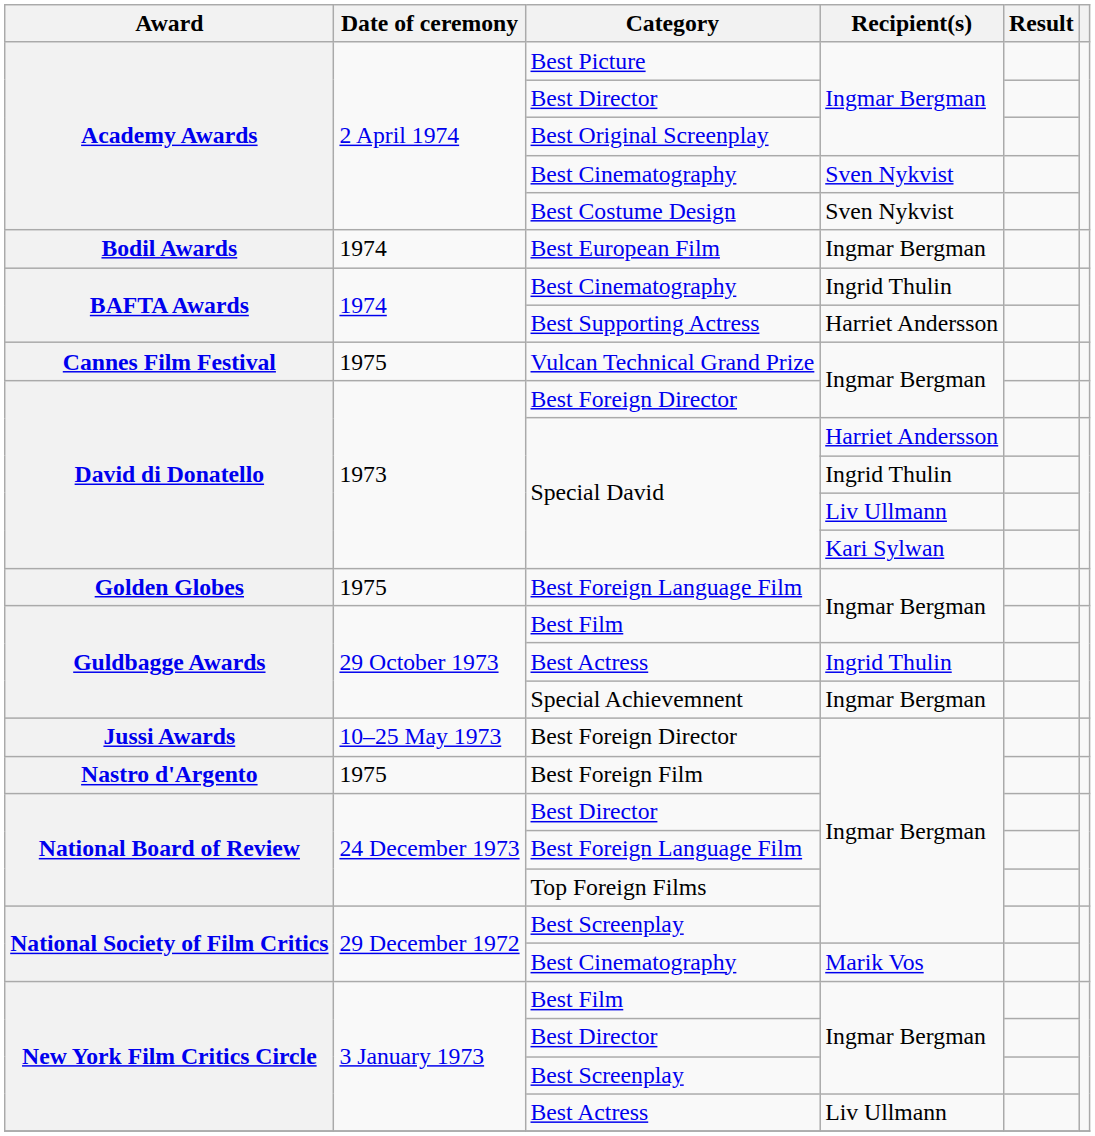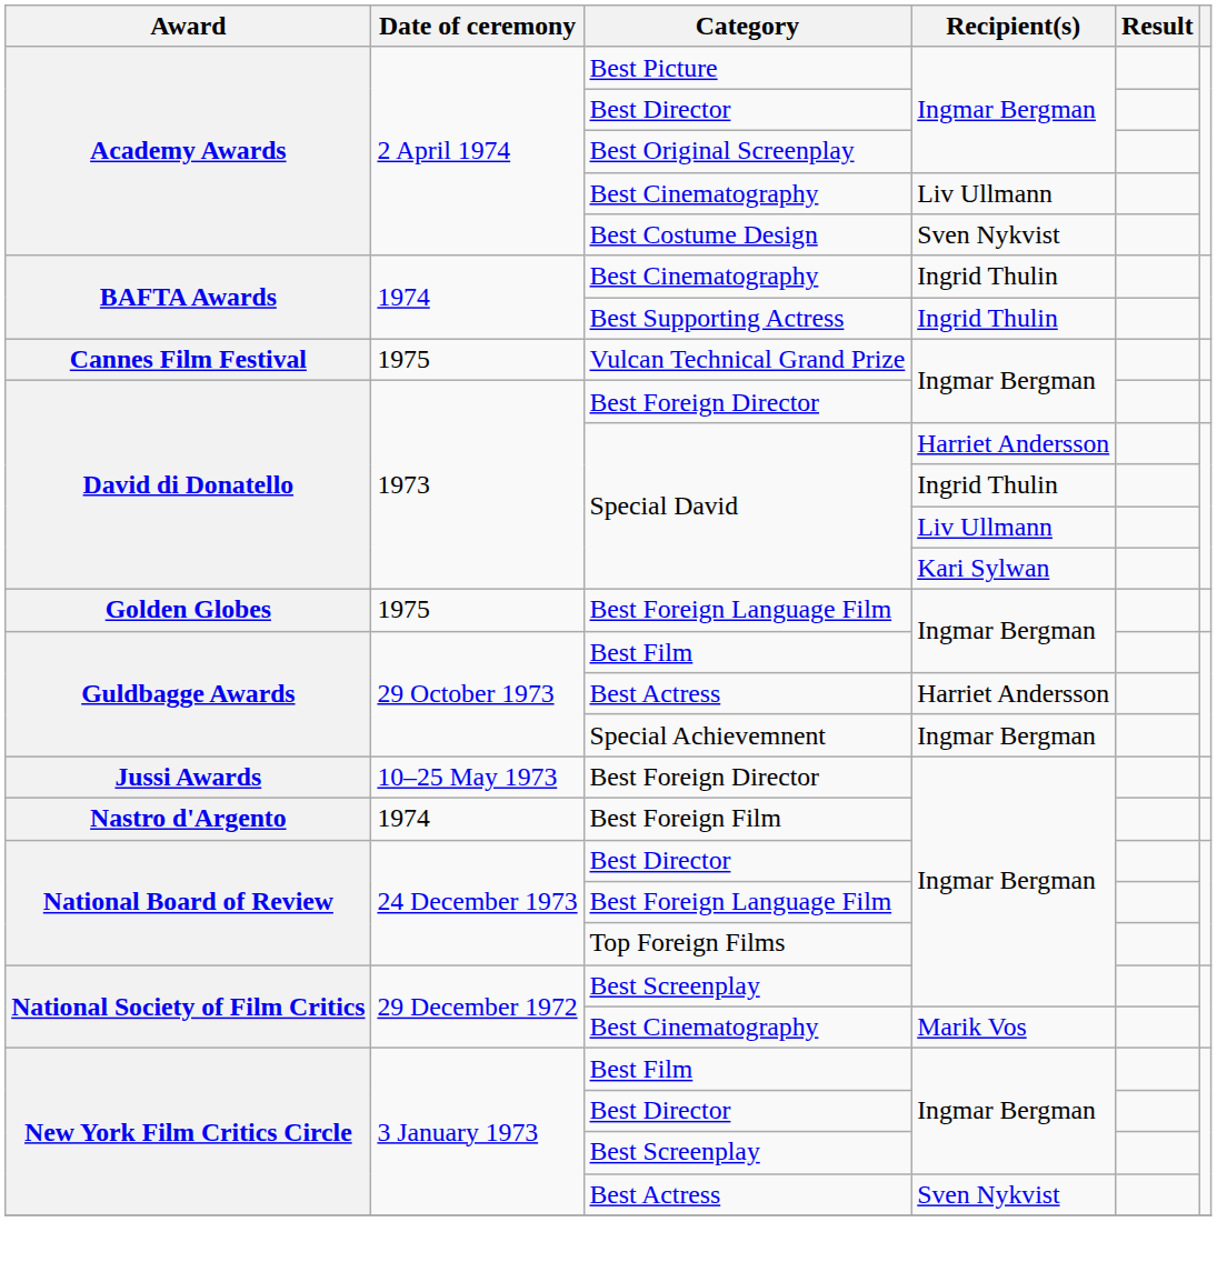 <table class="wikitable plainrowheaders sortable">
 <tr>
 <th scope="col">Award</th>
 <th scope="col">Date of ceremony</th>
 <th scope="col">Category</th>
 <th scope="col">Recipient(s)</th>
 <th scope="col">Result</th>
 <th scope="col" class="unsortable"></th>
 </tr>
 <tr>
 <th scope="row" rowspan=5><a href='#'>Academy Awards</a></th>
 <td rowspan="5"><a href='#'>2 April 1974</a></td>
 <td><a href='#'>Best Picture</a></td>
 <td rowspan="3"><a href='#'>Ingmar Bergman</a></td>
 <td></td>
 <td rowspan="5"></td>
 </tr>
 <tr>
 <td><a href='#'>Best Director</a></td>
 <td></td>
 </tr>
 <tr>
 <td><a href='#'>Best Original Screenplay</a></td>
 <td></td>
 </tr>
 <tr>
 <td><a href='#'>Best Cinematography</a></td>
-<td><a href='#'>Sven Nykvist</a></td>
+<td>Liv Ullmann</td>
 <td></td>
 </tr>
 <tr>
 <td><a href='#'>Best Costume Design</a></td>
 <td>Sven Nykvist</td>
 <td></td>
-</tr>
-<tr>
-<th scope="row"><a href='#'>Bodil Awards</a></th>
-<td rowspan="1">1974</td>
-<td><a href='#'>Best European Film</a></td>
-<td rowspan="1">Ingmar Bergman</td>
-<td></td>
-<td rowspan="1"></td>
 </tr>
 <tr>
 <th scope="row" rowspan=2><a href='#'>BAFTA Awards</a></th>
 <td rowspan="2"><a href='#'>1974</a></td>
 <td><a href='#'>Best Cinematography</a></td>
 <td>Ingrid Thulin</td>
 <td></td>
 <td rowspan="2"></td>
 </tr>
 <tr>
 <td><a href='#'>Best Supporting Actress</a></td>
-<td>Harriet Andersson</td>
+<td><a href='#'>Ingrid Thulin</a></td>
 <td></td>
 </tr>
 <tr>
 <th scope="row"><a href='#'>Cannes Film Festival</a></th>
 <td rowspan="1">1975</td>
 <td><a href='#'>Vulcan Technical Grand Prize</a></td>
 <td rowspan="2">Ingmar Bergman</td>
 <td></td>
 <td rowspan="1"></td>
 </tr>
 <tr>
 <th scope="row" rowspan=5><a href='#'>David di Donatello</a></th>
 <td rowspan="5">1973</td>
 <td><a href='#'>Best Foreign Director</a></td>
 <td></td>
 <td rowspan="1"></td>
 </tr>
 <tr>
 <td rowspan="4">Special David</td>
 <td><a href='#'>Harriet Andersson</a></td>
 <td></td>
 <td rowspan="4"></td>
 </tr>
 <tr>
 <td>Ingrid Thulin</td>
 <td></td>
 </tr>
 <tr>
 <td><a href='#'>Liv Ullmann</a></td>
 <td></td>
 </tr>
 <tr>
 <td><a href='#'>Kari Sylwan</a></td>
 <td></td>
 </tr>
 <tr>
 <th scope="row"><a href='#'>Golden Globes</a></th>
 <td rowspan="1">1975</td>
 <td><a href='#'>Best Foreign Language Film</a></td>
 <td rowspan="2">Ingmar Bergman</td>
 <td></td>
 <td rowspan="1"></td>
 </tr>
 <tr>
 <th scope="row" rowspan=3><a href='#'>Guldbagge Awards</a></th>
 <td rowspan="3"><a href='#'>29 October 1973</a></td>
 <td><a href='#'>Best Film</a></td>
 <td></td>
 <td rowspan="3"></td>
 </tr>
 <tr>
 <td><a href='#'>Best Actress</a></td>
-<td><a href='#'>Ingrid Thulin</a></td>
+<td>Harriet Andersson</td>
 <td></td>
 </tr>
 <tr>
 <td>Special Achievemnent</td>
 <td rowspan="1">Ingmar Bergman</td>
 <td></td>
 </tr>
 <tr>
 <th scope="row"><a href='#'>Jussi Awards</a></th>
 <td rowspan="1"><a href='#'>10–25 May 1973</a></td>
 <td>Best Foreign Director</td>
 <td rowspan="6">Ingmar Bergman</td>
 <td></td>
 <td rowspan="1"></td>
 </tr>
 <tr>
 <th scope="row"><a href='#'>Nastro d'Argento</a></th>
-<td rowspan="1">1975</td>
+<td rowspan="1">1974</td>
 <td>Best Foreign Film</td>
 <td></td>
 <td rowspan="1"></td>
 </tr>
 <tr>
 <th scope="row" rowspan=3><a href='#'>National Board of Review</a></th>
 <td rowspan="3"><a href='#'>24 December 1973</a></td>
 <td><a href='#'>Best Director</a></td>
 <td></td>
 <td rowspan="3"></td>
 </tr>
 <tr>
 <td><a href='#'>Best Foreign Language Film</a></td>
 <td></td>
 </tr>
 <tr>
 <td>Top Foreign Films</td>
 <td></td>
 </tr>
 <tr>
 <th scope="row" rowspan=2><a href='#'>National Society of Film Critics</a></th>
 <td rowspan="2"><a href='#'>29 December 1972</a></td>
 <td><a href='#'>Best Screenplay</a></td>
 <td></td>
 <td rowspan="2"></td>
 </tr>
 <tr>
 <td><a href='#'>Best Cinematography</a></td>
 <td><a href='#'>Marik Vos</a></td>
 <td></td>
 </tr>
 <tr>
 <th scope="row" rowspan=4><a href='#'>New York Film Critics Circle</a></th>
 <td rowspan="4"><a href='#'>3 January 1973</a></td>
 <td><a href='#'>Best Film</a></td>
 <td rowspan="3">Ingmar Bergman</td>
 <td></td>
 <td rowspan="4"></td>
 </tr>
 <tr>
 <td><a href='#'>Best Director</a></td>
 <td></td>
 </tr>
 <tr>
 <td><a href='#'>Best Screenplay</a></td>
 <td></td>
 </tr>
 <tr>
 <td><a href='#'>Best Actress</a></td>
-<td>Liv Ullmann</td>
+<td><a href='#'>Sven Nykvist</a></td>
 <td></td>
 </tr>
 <tr>
 </tr>
 </table>
